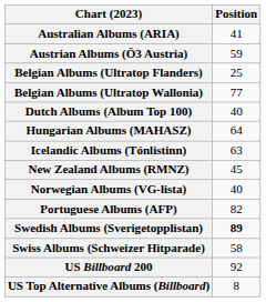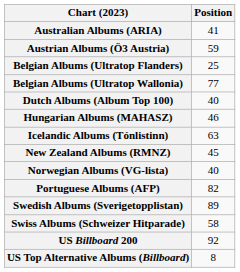 <table class="wikitable sortable plainrowheaders" style="text-align:center">
 <tr>
 <th scope="col">Chart (2023)</th>
 <th scope="col">Position</th>
 </tr>
 <tr>
 <th scope="row">Australian Albums (ARIA)</th>
 <td>41</td>
 </tr>
 <tr>
 <th scope="row">Austrian Albums (Ö3 Austria)</th>
 <td>59</td>
 </tr>
 <tr>
 <th scope="row">Belgian Albums (Ultratop Flanders)</th>
 <td>25</td>
 </tr>
 <tr>
 <th scope="row">Belgian Albums (Ultratop Wallonia)</th>
 <td>77</td>
 </tr>
 <tr>
 <th scope="row">Dutch Albums (Album Top 100)</th>
 <td>40</td>
 </tr>
 <tr>
 <th scope="row">Hungarian Albums (MAHASZ)</th>
-<td>64</td>
+<td>46</td>
 </tr>
 <tr>
 <th scope="row">Icelandic Albums (Tónlistinn)</th>
 <td>63</td>
 </tr>
 <tr>
 <th scope="row">New Zealand Albums (RMNZ)</th>
 <td>45</td>
 </tr>
 <tr>
 <th scope="row">Norwegian Albums (VG-lista)</th>
 <td>40</td>
 </tr>
 <tr>
 <th scope="row">Portuguese Albums (AFP)</th>
 <td>82</td>
 </tr>
 <tr>
 <th scope="row">Swedish Albums (Sverigetopplistan)</th>
-<td><strong>89</strong></td>
+<td>89</td>
 </tr>
 <tr>
 <th scope="row">Swiss Albums (Schweizer Hitparade)</th>
 <td>58</td>
 </tr>
 <tr>
 <th scope="row">US <em>Billboard</em> 200</th>
 <td>92</td>
 </tr>
 <tr>
 <th scope="row">US Top Alternative Albums (<em>Billboard</em>)</th>
 <td>8</td>
 </tr>
 </table>
